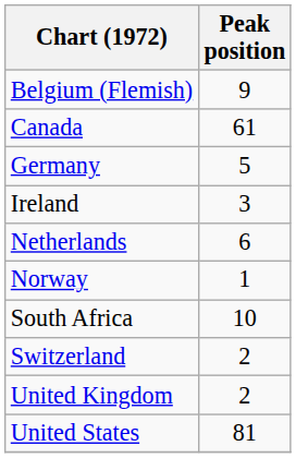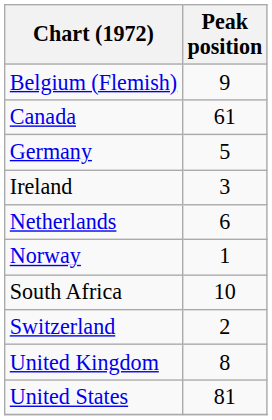 <table class="wikitable">
 <tr>
 <th>Chart (1972)</th>
 <th>Peak<br>position</th>
 </tr>
 <tr>
 <td><a href='#'>Belgium (Flemish)</a></td>
 <td style="text-align:center;">9</td>
 </tr>
 <tr>
 <td><a href='#'>Canada</a></td>
 <td style="text-align:center;">61</td>
 </tr>
 <tr>
 <td><a href='#'>Germany</a></td>
 <td style="text-align:center;">5</td>
 </tr>
 <tr>
 <td>Ireland</td>
 <td style="text-align:center;">3</td>
 </tr>
 <tr>
 <td><a href='#'>Netherlands</a></td>
 <td style="text-align:center;">6</td>
 </tr>
 <tr>
 <td><a href='#'>Norway</a></td>
 <td style="text-align:center;">1</td>
 </tr>
 <tr>
 <td>South Africa</td>
 <td style="text-align:center;">10</td>
 </tr>
 <tr>
 <td><a href='#'>Switzerland</a></td>
 <td style="text-align:center;">2</td>
 </tr>
 <tr>
 <td><a href='#'>United Kingdom</a></td>
-<td style="text-align:center;">2</td>
+<td style="text-align:center;">8</td>
 </tr>
 <tr>
 <td><a href='#'>United States</a></td>
 <td style="text-align:center;">81</td>
 </tr>
 <tr>
 </tr>
 </table>
